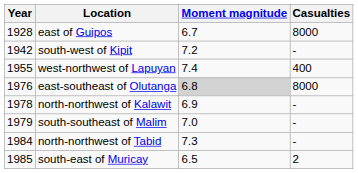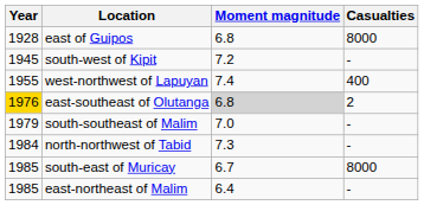 <table class="wikitable sortable">
 <tr>
 <th>Year</th>
 <th>Location</th>
 <th><a href='#'>Moment magnitude</a></th>
 <th>Casualties</th>
 </tr>
 <tr>
 <td>1928</td>
 <td>east of <a href='#'>Guipos</a></td>
-<td>6.7</td>
+<td>6.8</td>
 <td>8000</td>
 </tr>
 <tr>
-<td>1942</td>
+<td>1945</td>
 <td>south-west of <a href='#'>Kipit</a></td>
 <td>7.2</td>
 <td>-</td>
 </tr>
 <tr>
 <td>1955</td>
 <td>west-northwest of <a href='#'>Lapuyan</a></td>
 <td>7.4</td>
 <td>400</td>
 </tr>
 <tr>
-<td>1976</td>
+<td style="background: gold;">1976</td>
 <td>east-southeast of <a href='#'>Olutanga</a></td>
 <td style="background: lightgrey;">6.8</td>
-<td>8000</td>
-</tr>
-<tr>
-<td>1978</td>
-<td>north-northwest of <a href='#'>Kalawit</a></td>
-<td>6.9</td>
-<td>-</td>
+<td>2</td>
 </tr>
 <tr>
 <td>1979</td>
 <td>south-southeast of <a href='#'>Malim</a></td>
 <td>7.0</td>
 <td>-</td>
 </tr>
 <tr>
 <td>1984</td>
 <td>north-northwest of <a href='#'>Tabid</a></td>
 <td>7.3</td>
 <td>-</td>
 </tr>
 <tr>
 <td>1985</td>
 <td>south-east of <a href='#'>Muricay</a></td>
-<td>6.5</td>
-<td>2</td>
+<td>6.7</td>
+<td>8000</td>
+</tr>
+<tr>
+<td>1985</td>
+<td>east-northeast of <a href='#'>Malim</a></td>
+<td>6.4</td>
+<td>-</td>
 </tr>
 </table>
